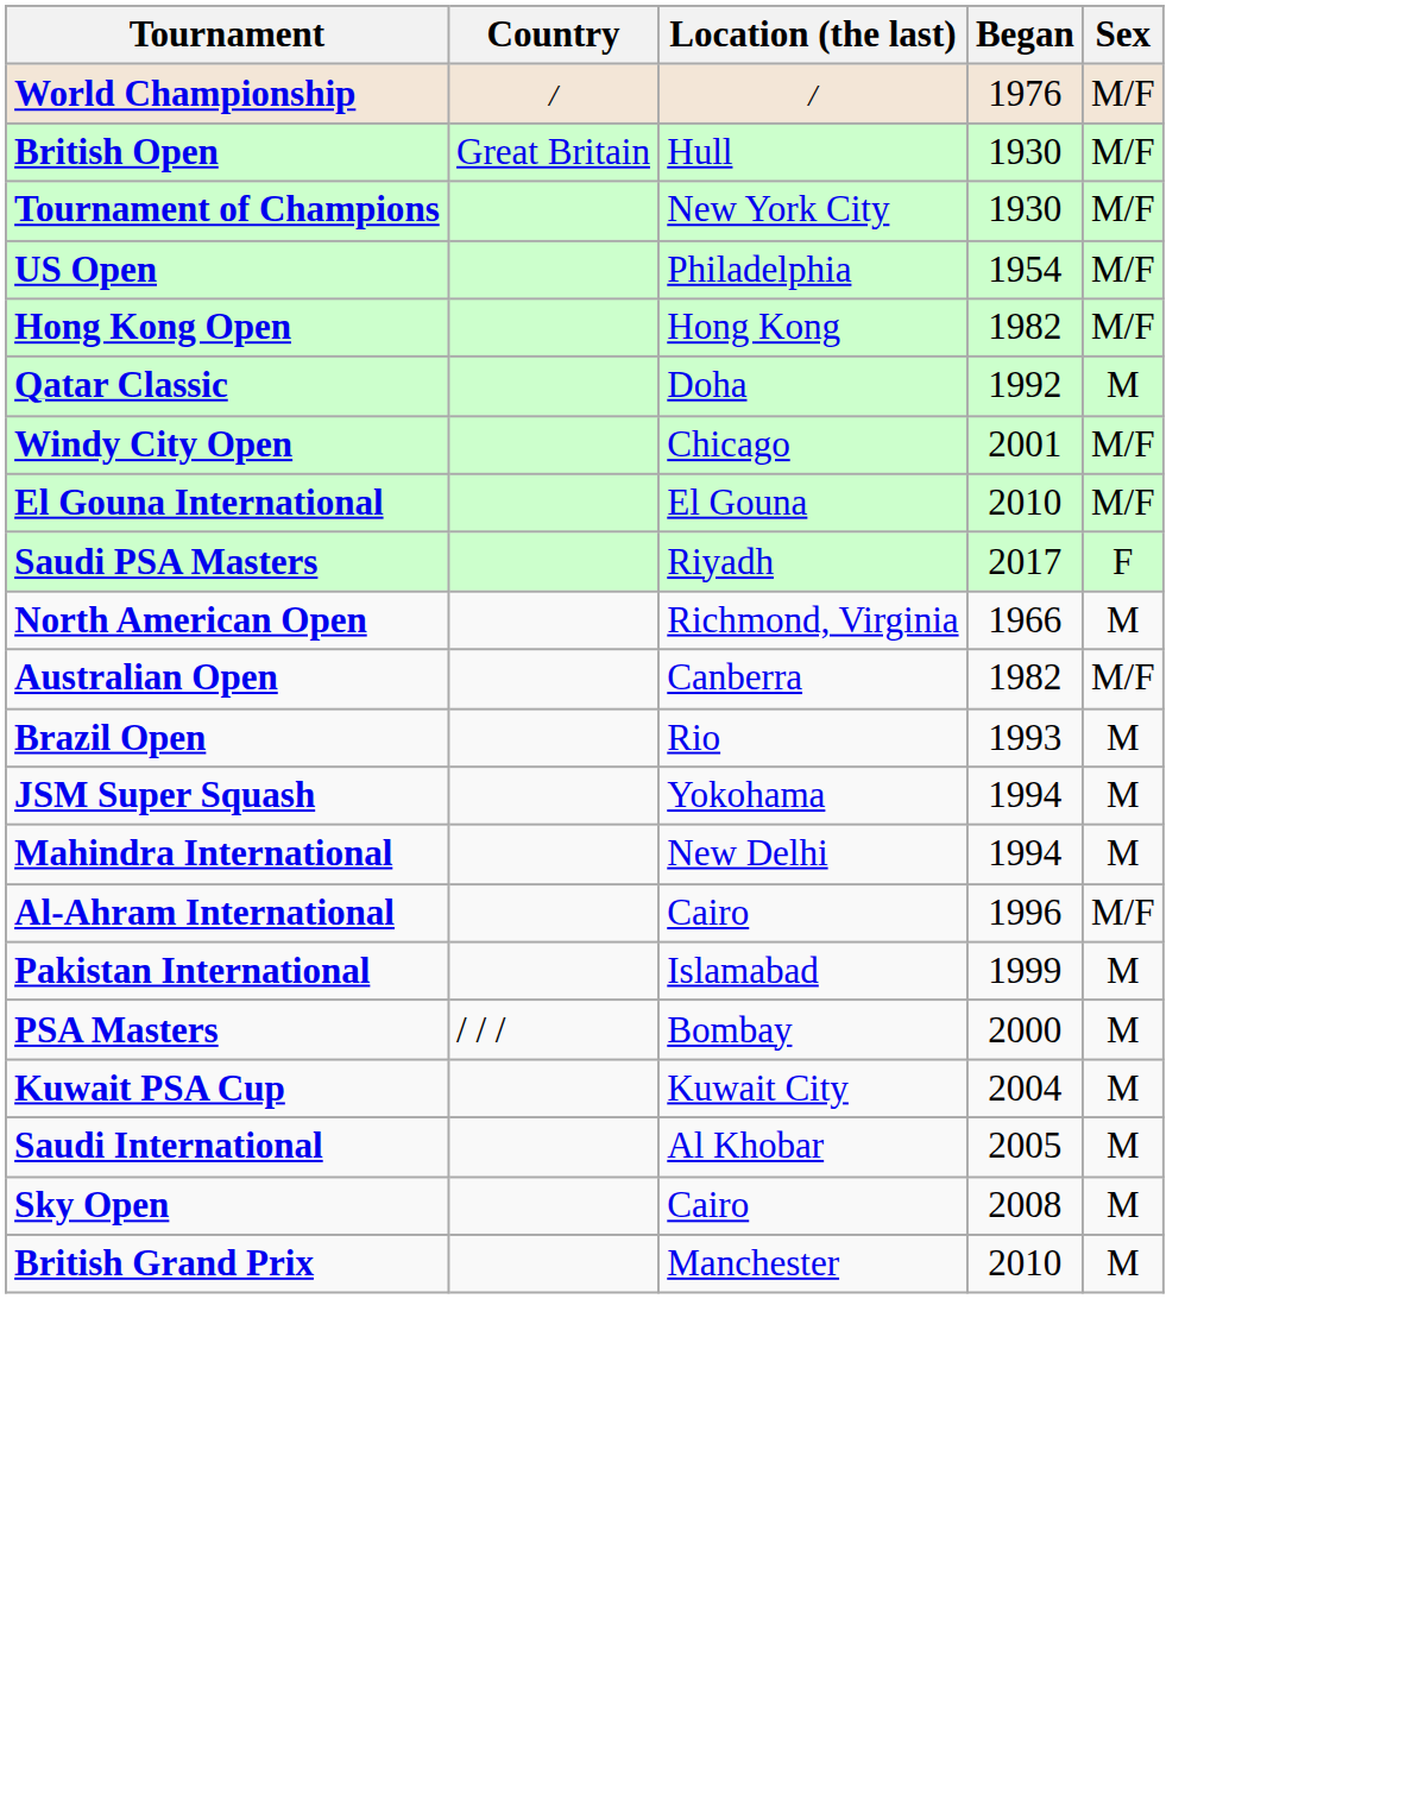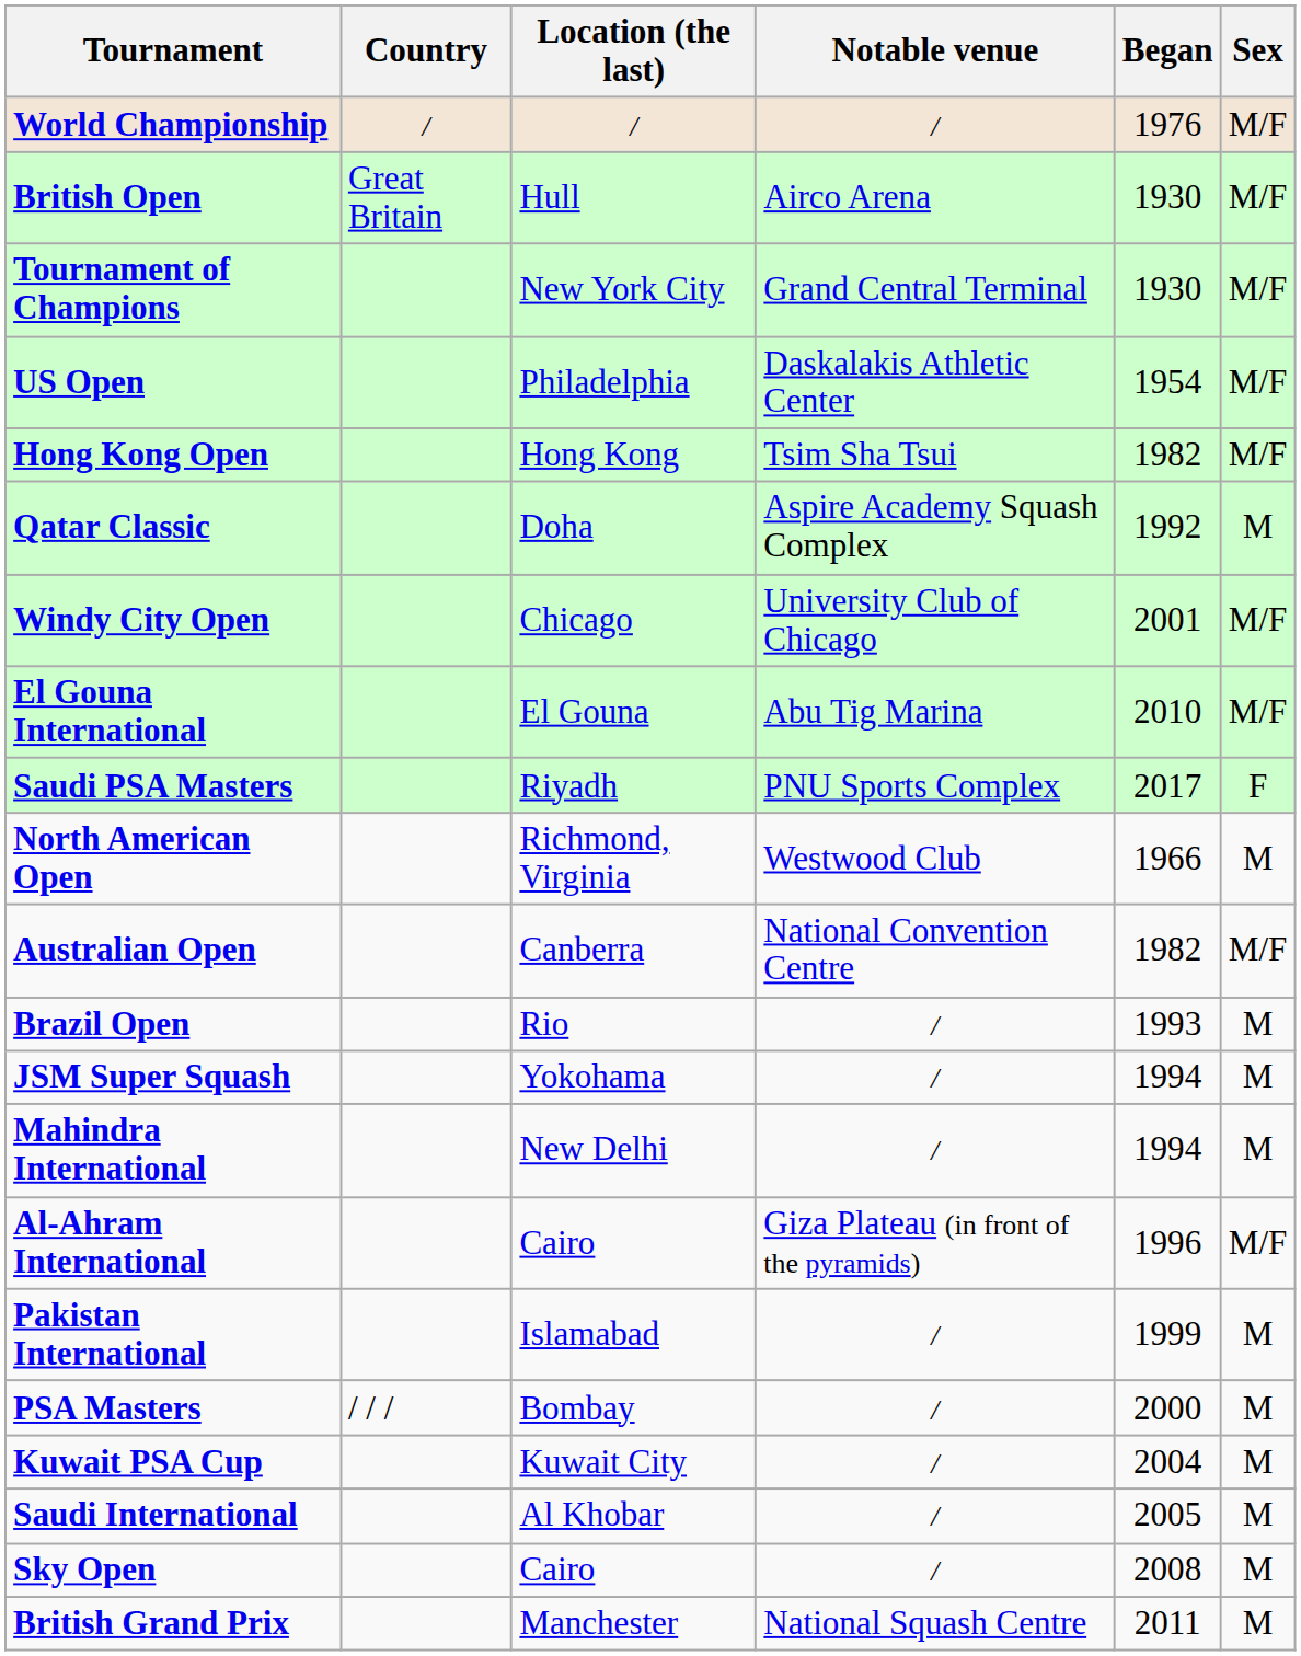 <table class="wikitable sortable">
 <tr>
 <th>Tournament</th>
 <th>Country</th>
 <th>Location (the last)</th>
+<th>Notable venue</th>
 <th>Began</th>
 <th>Sex</th>
 </tr>
 <tr style="background:#F3E6D7;">
 <td><strong><a href='#'>World Championship</a></strong></td>
+<td align=center><small><em>/</em></small></td>
 <td align=center><small><em>/</em></small></td>
 <td align=center><small><em>/</em></small></td>
 <td align=center>1976</td>
 <td align=center>M/F</td>
 </tr>
 <tr style="background:#cfc;">
 <td><strong><a href='#'>British Open</a></strong></td>
 <td> <a href='#'>Great Britain</a></td>
 <td><a href='#'>Hull</a></td>
+<td><a href='#'>Airco Arena</a></td>
 <td align=center>1930</td>
 <td align=center>M/F</td>
 </tr>
 <tr style="background:#cfc;">
 <td><strong><a href='#'>Tournament of Champions</a></strong></td>
 <td></td>
 <td><a href='#'>New York City</a></td>
+<td><a href='#'>Grand Central Terminal</a></td>
 <td align=center>1930</td>
 <td align=center>M/F</td>
 </tr>
 <tr style="background:#cfc;">
 <td><strong><a href='#'>US Open</a></strong></td>
 <td></td>
 <td><a href='#'>Philadelphia</a></td>
+<td><a href='#'>Daskalakis Athletic Center</a></td>
 <td align=center>1954</td>
 <td align=center>M/F</td>
 </tr>
 <tr style="background:#cfc;">
 <td><strong><a href='#'>Hong Kong Open</a></strong></td>
 <td></td>
 <td><a href='#'>Hong Kong</a></td>
+<td><a href='#'>Tsim Sha Tsui</a></td>
 <td align=center>1982</td>
 <td align=center>M/F</td>
 </tr>
 <tr style="background:#cfc;">
 <td><strong><a href='#'>Qatar Classic</a></strong></td>
 <td></td>
 <td><a href='#'>Doha</a></td>
+<td><a href='#'>Aspire Academy</a> Squash Complex</td>
 <td align=center>1992</td>
 <td align=center>M</td>
 </tr>
 <tr style="background:#cfc;">
 <td><strong><a href='#'>Windy City Open</a></strong></td>
 <td></td>
 <td><a href='#'>Chicago</a></td>
+<td><a href='#'>University Club of Chicago</a></td>
 <td align=center>2001</td>
 <td align=center>M/F</td>
 </tr>
 <tr style="background:#cfc;">
 <td><strong><a href='#'>El Gouna International</a></strong></td>
 <td></td>
 <td><a href='#'>El Gouna</a></td>
+<td><a href='#'>Abu Tig Marina</a></td>
 <td align=center>2010</td>
 <td align=center>M/F</td>
 </tr>
 <tr style="background:#cfc;">
 <td><strong><a href='#'>Saudi PSA Masters</a></strong></td>
 <td></td>
 <td><a href='#'>Riyadh</a></td>
+<td><a href='#'>PNU Sports Complex</a></td>
 <td align=center>2017</td>
 <td align=center>F</td>
 </tr>
 <tr>
 <td><strong><a href='#'>North American Open</a></strong></td>
 <td></td>
 <td><a href='#'>Richmond, Virginia</a></td>
+<td><a href='#'>Westwood Club</a></td>
 <td align=center>1966</td>
 <td align=center>M</td>
 </tr>
 <tr>
 <td><strong><a href='#'>Australian Open</a></strong></td>
 <td></td>
 <td><a href='#'>Canberra</a></td>
+<td><a href='#'>National Convention Centre</a></td>
 <td align=center>1982</td>
 <td align=center>M/F</td>
 </tr>
 <tr>
 <td><strong><a href='#'>Brazil Open</a></strong></td>
 <td></td>
 <td><a href='#'>Rio</a></td>
+<td align=center><small><em>/</em></small></td>
 <td align=center>1993</td>
 <td align=center>M</td>
 </tr>
 <tr>
 <td><strong><a href='#'>JSM Super Squash</a></strong></td>
 <td></td>
 <td><a href='#'>Yokohama</a></td>
+<td align=center><small><em>/</em></small></td>
 <td align=center>1994</td>
 <td align=center>M</td>
 </tr>
 <tr>
 <td><strong><a href='#'>Mahindra International</a></strong></td>
 <td></td>
 <td><a href='#'>New Delhi</a></td>
+<td align=center><small><em>/</em></small></td>
 <td align=center>1994</td>
 <td align=center>M</td>
 </tr>
 <tr>
 <td><strong><a href='#'>Al-Ahram International</a></strong></td>
 <td></td>
 <td><a href='#'>Cairo</a></td>
+<td><a href='#'>Giza Plateau</a> <small>(in front of the <a href='#'>pyramids</a>)</small></td>
 <td align=center>1996</td>
 <td align=center>M/F</td>
 </tr>
 <tr>
 <td><strong><a href='#'>Pakistan International</a></strong></td>
 <td></td>
 <td><a href='#'>Islamabad</a></td>
+<td align=center><small><em>/</em></small></td>
 <td align=center>1999</td>
 <td align=center>M</td>
 </tr>
 <tr>
 <td><strong><a href='#'>PSA Masters</a></strong></td>
 <td> /  /  / </td>
 <td><a href='#'>Bombay</a></td>
+<td align=center><small><em>/</em></small></td>
 <td align=center>2000</td>
 <td align=center>M</td>
 </tr>
 <tr>
 <td><strong><a href='#'>Kuwait PSA Cup</a></strong></td>
 <td></td>
 <td><a href='#'>Kuwait City</a></td>
+<td align=center><small><em>/</em></small></td>
 <td align=center>2004</td>
 <td align=center>M</td>
 </tr>
 <tr>
 <td><strong><a href='#'>Saudi International</a></strong></td>
 <td></td>
 <td><a href='#'>Al Khobar</a></td>
+<td align=center><small><em>/</em></small></td>
 <td align=center>2005</td>
 <td align=center>M</td>
 </tr>
 <tr>
 <td><strong><a href='#'>Sky Open</a></strong></td>
 <td></td>
 <td><a href='#'>Cairo</a></td>
+<td align=center><small><em>/</em></small></td>
 <td align=center>2008</td>
 <td align=center>M</td>
 </tr>
 <tr>
 <td><strong><a href='#'>British Grand Prix</a></strong></td>
 <td></td>
 <td><a href='#'>Manchester</a></td>
-<td align=center>2010</td>
+<td><a href='#'>National Squash Centre</a></td>
+<td align=center>2011</td>
 <td align=center>M</td>
 </tr>
 </table>
